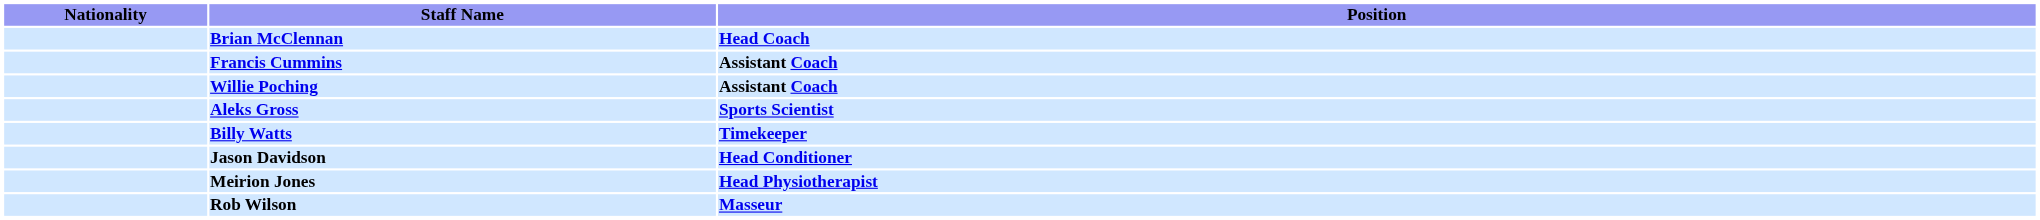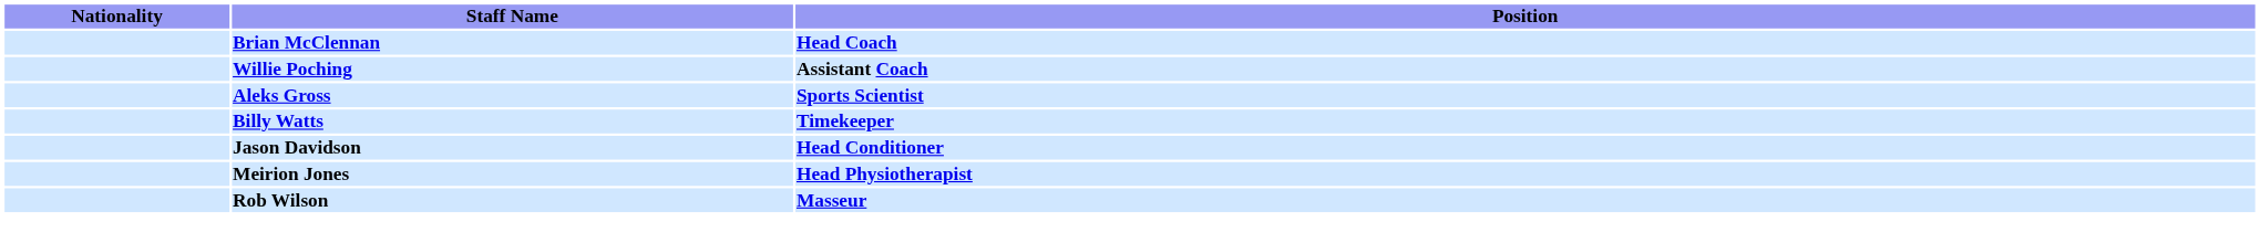 <table width=95%>
 <tr bgcolor=#9799F3>
 <th width=10%>Nationality</th>
 <th width=25%>Staff Name</th>
 <th !width=5%>Position</th>
 </tr>
 <tr bgcolor=#D0E7FF>
 <td align=center></td>
 <td align=centre><strong><a href='#'>Brian McClennan</a></strong></td>
 <td align=centre><strong><a href='#'>Head Coach</a></strong></td>
-</tr>
-<tr bgcolor=#D0E7FF>
-<td align=center></td>
-<td align=centre><strong><a href='#'>Francis Cummins</a></strong></td>
-<td align=centre><strong>Assistant <a href='#'>Coach</a></strong></td>
 </tr>
 <tr bgcolor=#D0E7FF>
 <td align=center></td>
 <td align=centre><strong><a href='#'>Willie Poching</a></strong></td>
 <td align=centre><strong>Assistant <a href='#'>Coach</a></strong></td>
 </tr>
 <tr bgcolor=#D0E7FF>
 <td align=center></td>
 <td align=centre><strong><a href='#'>Aleks Gross</a></strong></td>
 <td align=centre><strong><a href='#'>Sports Scientist</a></strong></td>
 </tr>
 <tr bgcolor=#D0E7FF>
 <td align=center></td>
 <td align=centre><strong><a href='#'>Billy Watts</a></strong></td>
 <td align=centre><strong><a href='#'>Timekeeper</a></strong></td>
 </tr>
 <tr bgcolor=#D0E7FF>
 <td align=center></td>
 <td align=centre><strong>Jason Davidson</strong></td>
 <td align=centre><strong><a href='#'>Head Conditioner</a></strong></td>
 </tr>
 <tr bgcolor=#D0E7FF>
 <td align=center></td>
 <td align=centre><strong>Meirion Jones</strong></td>
 <td align=centre><strong><a href='#'>Head Physiotherapist</a></strong></td>
 </tr>
 <tr bgcolor=#D0E7FF>
 <td align=center></td>
 <td align=centre><strong>Rob Wilson</strong></td>
 <td align=centre><strong><a href='#'>Masseur</a></strong></td>
 </tr>
 </table>
